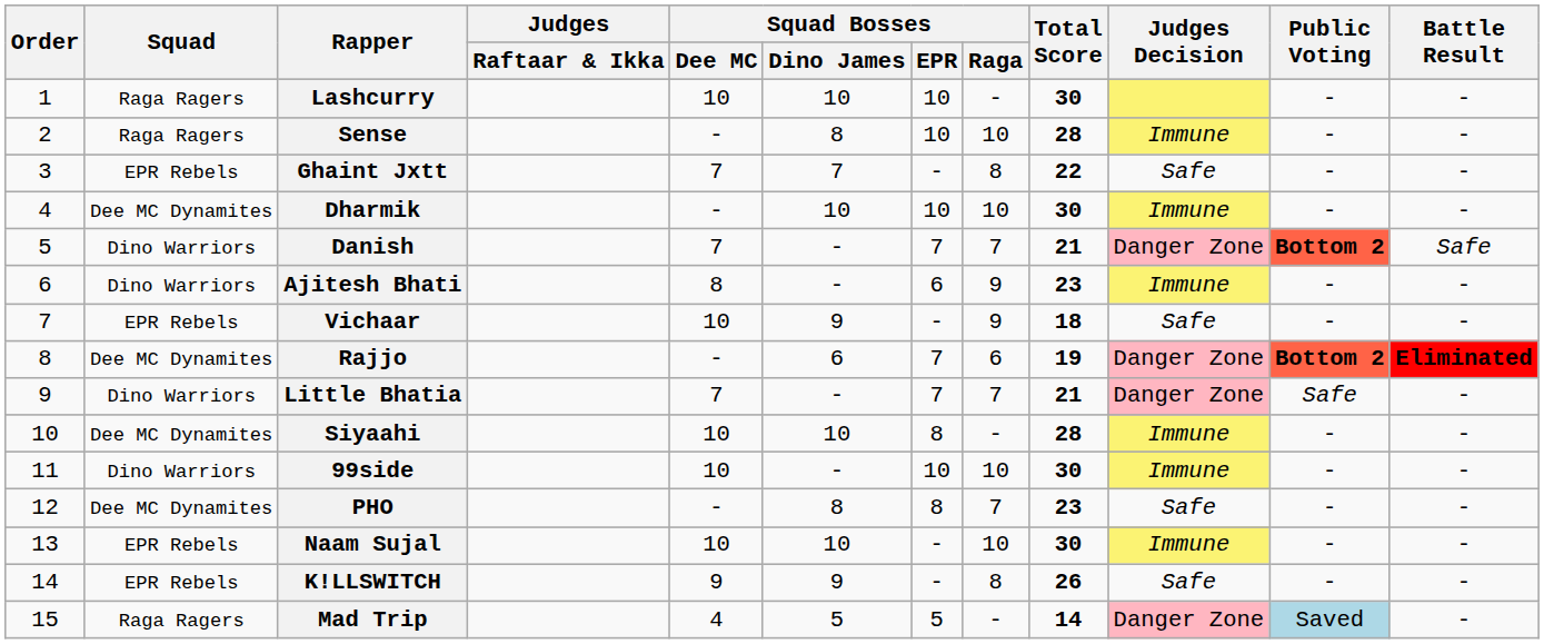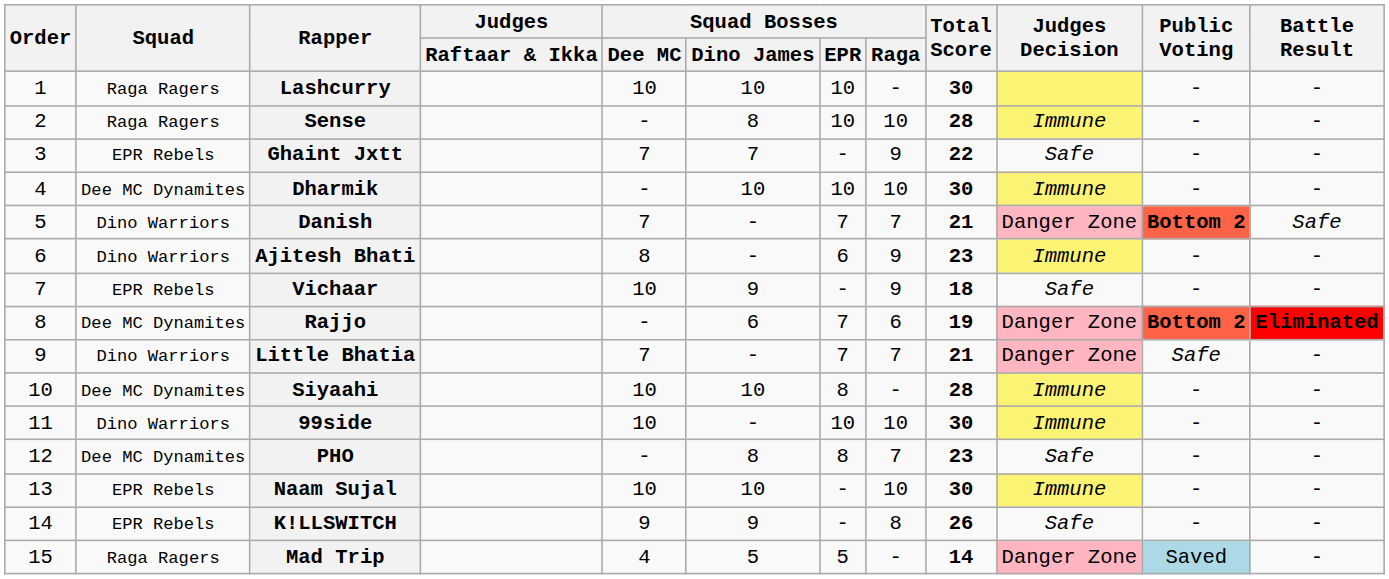 <table class="wikitable sortable" style="text-align:center">
 <tr>
 <th rowspan="2">Order</th>
 <th rowspan="2">Squad</th>
 <th rowspan="2">Rapper</th>
 <th>Judges</th>
 <th colspan="4">Squad Bosses</th>
 <th rowspan="2">Total<br>Score</th>
 <th rowspan="2">Judges<br>Decision</th>
 <th rowspan="2">Public<br>Voting</th>
 <th rowspan="2">Battle<br>Result</th>
 </tr>
 <tr>
 <th>Raftaar & Ikka</th>
 <th>Dee MC</th>
 <th>Dino James</th>
 <th>EPR</th>
 <th>Raga</th>
 </tr>
 <tr>
 <td>1</td>
 <td><small>Raga Ragers</small></td>
 <th>Lashcurry</th>
 <td></td>
 <td>10</td>
 <td>10</td>
 <td>10</td>
 <td>-</td>
 <td><strong>30</strong></td>
 <td bgcolor="fbf373"></td>
 <td>-</td>
 <td>-</td>
 </tr>
 <tr>
 <td>2</td>
 <td><small>Raga Ragers</small></td>
 <th>Sense</th>
 <td></td>
 <td>-</td>
 <td>8</td>
 <td>10</td>
 <td>10</td>
 <td><strong>28</strong></td>
 <td bgcolor="fbf373"><em>Immune</em></td>
 <td>-</td>
 <td>-</td>
 </tr>
 <tr>
 <td>3</td>
 <td><small>EPR Rebels</small></td>
 <th>Ghaint Jxtt</th>
 <td></td>
 <td>7</td>
 <td>7</td>
 <td>-</td>
-<td>8</td>
+<td>9</td>
 <td><strong>22</strong></td>
 <td><em>Safe</em></td>
 <td>-</td>
 <td>-</td>
 </tr>
 <tr>
 <td>4</td>
 <td><small>Dee MC Dynamites</small></td>
 <th>Dharmik</th>
 <td></td>
 <td>-</td>
 <td>10</td>
 <td>10</td>
 <td>10</td>
 <td><strong>30</strong></td>
 <td bgcolor="fbf373"><em>Immune</em></td>
 <td>-</td>
 <td>-</td>
 </tr>
 <tr>
 <td>5</td>
 <td><small>Dino Warriors</small></td>
 <th>Danish</th>
 <td></td>
 <td>7</td>
 <td>-</td>
 <td>7</td>
 <td>7</td>
 <td><strong>21</strong></td>
 <td bgcolor="lightpink">Danger Zone</td>
 <td bgcolor="tomato"><strong>Bottom 2</strong></td>
 <td><em>Safe</em></td>
 </tr>
 <tr>
 <td>6</td>
 <td><small>Dino Warriors</small></td>
 <th>Ajitesh Bhati</th>
 <td></td>
 <td>8</td>
 <td>-</td>
 <td>6</td>
 <td>9</td>
 <td><strong>23</strong></td>
 <td bgcolor="fbf373"><em>Immune</em></td>
 <td>-</td>
 <td>-</td>
 </tr>
 <tr>
 <td>7</td>
 <td><small>EPR Rebels</small></td>
 <th>Vichaar</th>
 <td></td>
 <td>10</td>
 <td>9</td>
 <td>-</td>
 <td>9</td>
 <td><strong>18</strong></td>
 <td><em>Safe</em></td>
 <td>-</td>
 <td>-</td>
 </tr>
 <tr>
 <td>8</td>
 <td><small>Dee MC Dynamites</small></td>
 <th>Rajjo</th>
 <td></td>
 <td>-</td>
 <td>6</td>
 <td>7</td>
 <td>6</td>
 <td><strong>19</strong></td>
 <td bgcolor="lightpink">Danger Zone</td>
 <td bgcolor="tomato"><strong>Bottom 2</strong></td>
 <td bgcolor="red"><strong>Eliminated</strong></td>
 </tr>
 <tr>
 <td>9</td>
 <td><small>Dino Warriors</small></td>
 <th>Little Bhatia</th>
 <td></td>
 <td>7</td>
 <td>-</td>
 <td>7</td>
 <td>7</td>
 <td><strong>21</strong></td>
 <td bgcolor="lightpink">Danger Zone</td>
 <td><em>Safe</em></td>
 <td>-</td>
 </tr>
 <tr>
 <td>10</td>
 <td><small>Dee MC Dynamites</small></td>
 <th>Siyaahi</th>
 <td></td>
 <td>10</td>
 <td>10</td>
 <td>8</td>
 <td>-</td>
 <td><strong>28</strong></td>
 <td bgcolor="fbf373"><em>Immune</em></td>
 <td>-</td>
 <td>-</td>
 </tr>
 <tr>
 <td>11</td>
 <td><small>Dino Warriors</small></td>
 <th>99side</th>
 <td></td>
 <td>10</td>
 <td>-</td>
 <td>10</td>
 <td>10</td>
 <td><strong>30</strong></td>
 <td bgcolor="fbf373"><em>Immune</em></td>
 <td>-</td>
 <td>-</td>
 </tr>
 <tr>
 <td>12</td>
 <td><small>Dee MC Dynamites</small></td>
 <th>PHO</th>
 <td></td>
 <td>-</td>
 <td>8</td>
 <td>8</td>
 <td>7</td>
 <td><strong>23</strong></td>
 <td><em>Safe</em></td>
 <td>-</td>
 <td>-</td>
 </tr>
 <tr>
 <td>13</td>
 <td><small>EPR Rebels</small></td>
 <th>Naam Sujal</th>
 <td></td>
 <td>10</td>
 <td>10</td>
 <td>-</td>
 <td>10</td>
 <td><strong>30</strong></td>
 <td bgcolor="fbf373"><em>Immune</em></td>
 <td>-</td>
 <td>-</td>
 </tr>
 <tr>
 <td>14</td>
 <td><small>EPR Rebels</small></td>
 <th>K!LLSWITCH</th>
 <td></td>
 <td>9</td>
 <td>9</td>
 <td>-</td>
 <td>8</td>
 <td><strong>26</strong></td>
 <td><em>Safe</em></td>
 <td>-</td>
 <td>-</td>
 </tr>
 <tr>
 <td>15</td>
 <td><small>Raga Ragers</small></td>
 <th>Mad Trip</th>
 <td></td>
 <td>4</td>
 <td>5</td>
 <td>5</td>
 <td>-</td>
 <td><strong>14</strong></td>
 <td bgcolor="lightpink">Danger Zone</td>
 <td bgcolor="lightblue">Saved</td>
 <td>-</td>
 </tr>
 </table>
